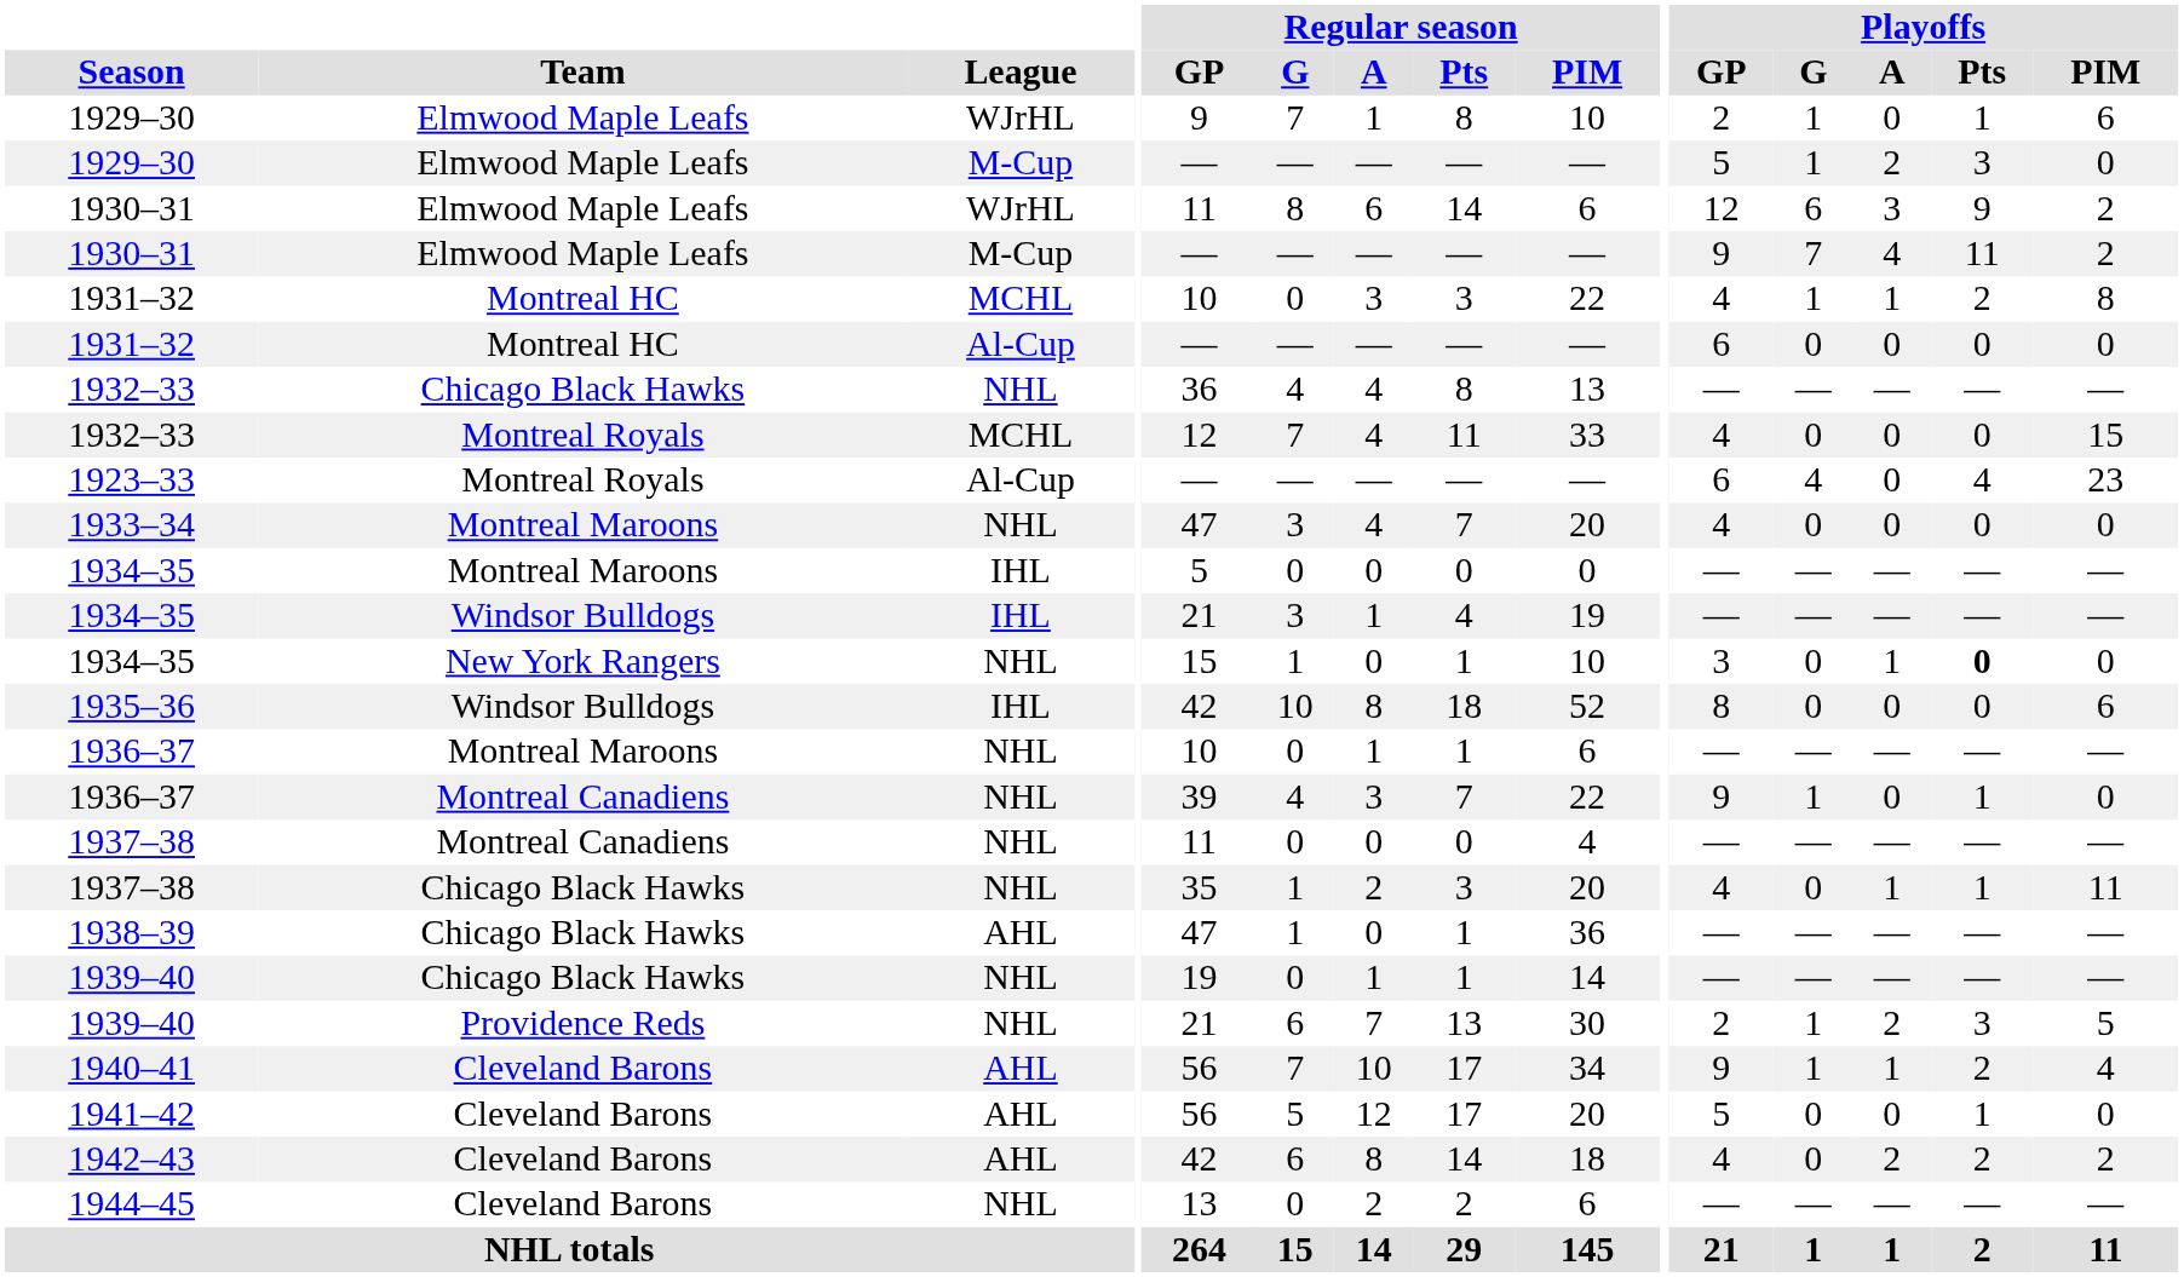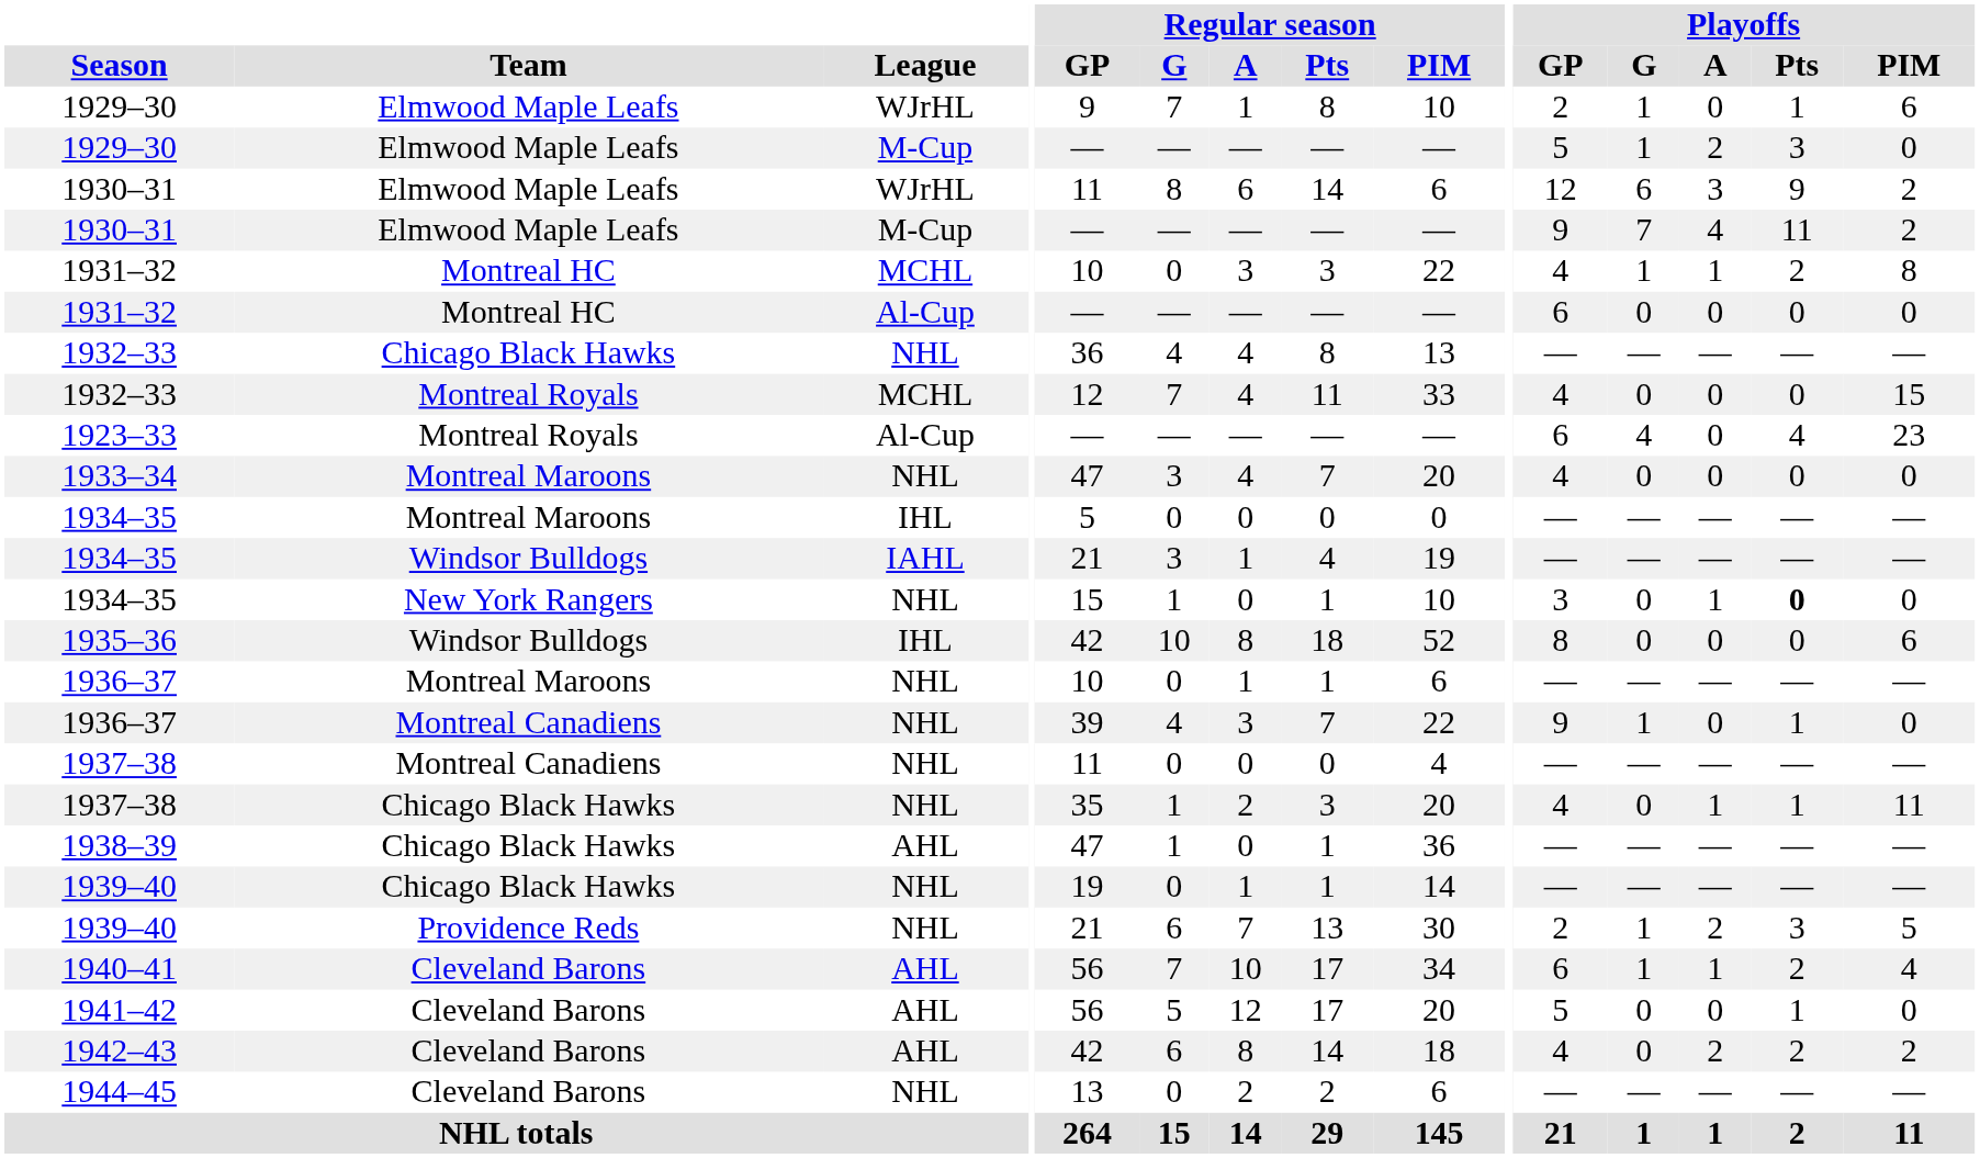 <table border="0" cellpadding="1" cellspacing="0" style="text-align:center; width:60em">
 <tr bgcolor="#e0e0e0">
 <th colspan="3" bgcolor="#ffffff"></th>
 <th rowspan="100" bgcolor="#ffffff"></th>
 <th colspan="5"><a href='#'>Regular season</a></th>
 <th rowspan="100" bgcolor="#ffffff"></th>
 <th colspan="5"><a href='#'>Playoffs</a></th>
 </tr>
 <tr bgcolor="#e0e0e0">
 <th><a href='#'>Season</a></th>
 <th>Team</th>
 <th>League</th>
 <th>GP</th>
 <th><a href='#'>G</a></th>
 <th><a href='#'>A</a></th>
 <th><a href='#'>Pts</a></th>
 <th><a href='#'>PIM</a></th>
 <th>GP</th>
 <th>G</th>
 <th>A</th>
 <th>Pts</th>
 <th>PIM</th>
 </tr>
 <tr>
 <td>1929–30</td>
 <td><a href='#'>Elmwood Maple Leafs</a></td>
 <td>WJrHL</td>
 <td>9</td>
 <td>7</td>
 <td>1</td>
 <td>8</td>
 <td>10</td>
 <td>2</td>
 <td>1</td>
 <td>0</td>
 <td>1</td>
 <td>6</td>
 </tr>
 <tr bgcolor="#f0f0f0">
 <td><a href='#'>1929–30</a></td>
 <td>Elmwood Maple Leafs</td>
 <td><a href='#'>M-Cup</a></td>
 <td>—</td>
 <td>—</td>
 <td>—</td>
 <td>—</td>
 <td>—</td>
 <td>5</td>
 <td>1</td>
 <td>2</td>
 <td>3</td>
 <td>0</td>
 </tr>
 <tr>
 <td>1930–31</td>
 <td>Elmwood Maple Leafs</td>
 <td>WJrHL</td>
 <td>11</td>
 <td>8</td>
 <td>6</td>
 <td>14</td>
 <td>6</td>
 <td>12</td>
 <td>6</td>
 <td>3</td>
 <td>9</td>
 <td>2</td>
 </tr>
 <tr bgcolor="#f0f0f0">
 <td><a href='#'>1930–31</a></td>
 <td>Elmwood Maple Leafs</td>
 <td>M-Cup</td>
 <td>—</td>
 <td>—</td>
 <td>—</td>
 <td>—</td>
 <td>—</td>
 <td>9</td>
 <td>7</td>
 <td>4</td>
 <td>11</td>
 <td>2</td>
 </tr>
 <tr>
 <td>1931–32</td>
 <td><a href='#'>Montreal HC</a></td>
 <td><a href='#'>MCHL</a></td>
 <td>10</td>
 <td>0</td>
 <td>3</td>
 <td>3</td>
 <td>22</td>
 <td>4</td>
 <td>1</td>
 <td>1</td>
 <td>2</td>
 <td>8</td>
 </tr>
 <tr bgcolor="#f0f0f0">
 <td><a href='#'>1931–32</a></td>
 <td>Montreal HC</td>
 <td><a href='#'>Al-Cup</a></td>
 <td>—</td>
 <td>—</td>
 <td>—</td>
 <td>—</td>
 <td>—</td>
 <td>6</td>
 <td>0</td>
 <td>0</td>
 <td>0</td>
 <td>0</td>
 </tr>
 <tr>
 <td><a href='#'>1932–33</a></td>
 <td><a href='#'>Chicago Black Hawks</a></td>
 <td><a href='#'>NHL</a></td>
 <td>36</td>
 <td>4</td>
 <td>4</td>
 <td>8</td>
 <td>13</td>
 <td>—</td>
 <td>—</td>
 <td>—</td>
 <td>—</td>
 <td>—</td>
 </tr>
 <tr bgcolor="#f0f0f0">
 <td>1932–33</td>
 <td><a href='#'>Montreal Royals</a></td>
 <td>MCHL</td>
 <td>12</td>
 <td>7</td>
 <td>4</td>
 <td>11</td>
 <td>33</td>
 <td>4</td>
 <td>0</td>
 <td>0</td>
 <td>0</td>
 <td>15</td>
 </tr>
 <tr>
 <td><a href='#'>1923–33</a></td>
 <td>Montreal Royals</td>
 <td>Al-Cup</td>
 <td>—</td>
 <td>—</td>
 <td>—</td>
 <td>—</td>
 <td>—</td>
 <td>6</td>
 <td>4</td>
 <td>0</td>
 <td>4</td>
 <td>23</td>
 </tr>
 <tr bgcolor="#f0f0f0">
 <td><a href='#'>1933–34</a></td>
 <td><a href='#'>Montreal Maroons</a></td>
 <td>NHL</td>
 <td>47</td>
 <td>3</td>
 <td>4</td>
 <td>7</td>
 <td>20</td>
 <td>4</td>
 <td>0</td>
 <td>0</td>
 <td>0</td>
 <td>0</td>
 </tr>
 <tr>
 <td><a href='#'>1934–35</a></td>
 <td>Montreal Maroons</td>
 <td>IHL</td>
 <td>5</td>
 <td>0</td>
 <td>0</td>
 <td>0</td>
 <td>0</td>
 <td>—</td>
 <td>—</td>
 <td>—</td>
 <td>—</td>
 <td>—</td>
 </tr>
 <tr bgcolor="#f0f0f0">
 <td><a href='#'>1934–35</a></td>
 <td><a href='#'>Windsor Bulldogs</a></td>
-<td><a href='#'>IHL</a></td>
+<td><a href='#'>IAHL</a></td>
 <td>21</td>
 <td>3</td>
 <td>1</td>
 <td>4</td>
 <td>19</td>
 <td>—</td>
 <td>—</td>
 <td>—</td>
 <td>—</td>
 <td>—</td>
 </tr>
 <tr>
 <td>1934–35</td>
 <td><a href='#'>New York Rangers</a></td>
 <td>NHL</td>
 <td>15</td>
 <td>1</td>
 <td>0</td>
 <td>1</td>
 <td>10</td>
 <td>3</td>
 <td>0</td>
 <td>1</td>
 <td><strong>0</strong></td>
 <td>0</td>
 </tr>
 <tr bgcolor="#f0f0f0">
 <td><a href='#'>1935–36</a></td>
 <td>Windsor Bulldogs</td>
 <td>IHL</td>
 <td>42</td>
 <td>10</td>
 <td>8</td>
 <td>18</td>
 <td>52</td>
 <td>8</td>
 <td>0</td>
 <td>0</td>
 <td>0</td>
 <td>6</td>
 </tr>
 <tr>
 <td><a href='#'>1936–37</a></td>
 <td>Montreal Maroons</td>
 <td>NHL</td>
 <td>10</td>
 <td>0</td>
 <td>1</td>
 <td>1</td>
 <td>6</td>
 <td>—</td>
 <td>—</td>
 <td>—</td>
 <td>—</td>
 <td>—</td>
 </tr>
 <tr bgcolor="#f0f0f0">
 <td>1936–37</td>
 <td><a href='#'>Montreal Canadiens</a></td>
 <td>NHL</td>
 <td>39</td>
 <td>4</td>
 <td>3</td>
 <td>7</td>
 <td>22</td>
 <td>9</td>
 <td>1</td>
 <td>0</td>
 <td>1</td>
 <td>0</td>
 </tr>
 <tr>
 <td><a href='#'>1937–38</a></td>
 <td>Montreal Canadiens</td>
 <td>NHL</td>
 <td>11</td>
 <td>0</td>
 <td>0</td>
 <td>0</td>
 <td>4</td>
 <td>—</td>
 <td>—</td>
 <td>—</td>
 <td>—</td>
 <td>—</td>
 </tr>
 <tr bgcolor="#f0f0f0">
 <td>1937–38</td>
 <td>Chicago Black Hawks</td>
 <td>NHL</td>
 <td>35</td>
 <td>1</td>
 <td>2</td>
 <td>3</td>
 <td>20</td>
 <td>4</td>
 <td>0</td>
 <td>1</td>
 <td>1</td>
 <td>11</td>
 </tr>
 <tr>
 <td><a href='#'>1938–39</a></td>
 <td>Chicago Black Hawks</td>
 <td>AHL</td>
 <td>47</td>
 <td>1</td>
 <td>0</td>
 <td>1</td>
 <td>36</td>
 <td>—</td>
 <td>—</td>
 <td>—</td>
 <td>—</td>
 <td>—</td>
 </tr>
 <tr bgcolor="#f0f0f0">
 <td><a href='#'>1939–40</a></td>
 <td>Chicago Black Hawks</td>
 <td>NHL</td>
 <td>19</td>
 <td>0</td>
 <td>1</td>
 <td>1</td>
 <td>14</td>
 <td>—</td>
 <td>—</td>
 <td>—</td>
 <td>—</td>
 <td>—</td>
 </tr>
 <tr>
 <td><a href='#'>1939–40</a></td>
 <td><a href='#'>Providence Reds</a></td>
 <td>NHL</td>
 <td>21</td>
 <td>6</td>
 <td>7</td>
 <td>13</td>
 <td>30</td>
 <td>2</td>
 <td>1</td>
 <td>2</td>
 <td>3</td>
 <td>5</td>
 </tr>
 <tr bgcolor="#f0f0f0">
 <td><a href='#'>1940–41</a></td>
 <td><a href='#'>Cleveland Barons</a></td>
 <td><a href='#'>AHL</a></td>
 <td>56</td>
 <td>7</td>
 <td>10</td>
 <td>17</td>
 <td>34</td>
-<td>9</td>
+<td>6</td>
 <td>1</td>
 <td>1</td>
 <td>2</td>
 <td>4</td>
 </tr>
 <tr>
 <td><a href='#'>1941–42</a></td>
 <td>Cleveland Barons</td>
 <td>AHL</td>
 <td>56</td>
 <td>5</td>
 <td>12</td>
 <td>17</td>
 <td>20</td>
 <td>5</td>
 <td>0</td>
 <td>0</td>
 <td>1</td>
 <td>0</td>
 </tr>
 <tr bgcolor="#f0f0f0">
 <td><a href='#'>1942–43</a></td>
 <td>Cleveland Barons</td>
 <td>AHL</td>
 <td>42</td>
 <td>6</td>
 <td>8</td>
 <td>14</td>
 <td>18</td>
 <td>4</td>
 <td>0</td>
 <td>2</td>
 <td>2</td>
 <td>2</td>
 </tr>
 <tr>
 <td><a href='#'>1944–45</a></td>
 <td>Cleveland Barons</td>
 <td>NHL</td>
 <td>13</td>
 <td>0</td>
 <td>2</td>
 <td>2</td>
 <td>6</td>
 <td>—</td>
 <td>—</td>
 <td>—</td>
 <td>—</td>
 <td>—</td>
 </tr>
 <tr bgcolor="#e0e0e0">
 <th colspan="3">NHL totals</th>
 <th>264</th>
 <th>15</th>
 <th>14</th>
 <th>29</th>
 <th>145</th>
 <th>21</th>
 <th>1</th>
 <th>1</th>
 <th>2</th>
 <th>11</th>
 </tr>
 </table>
